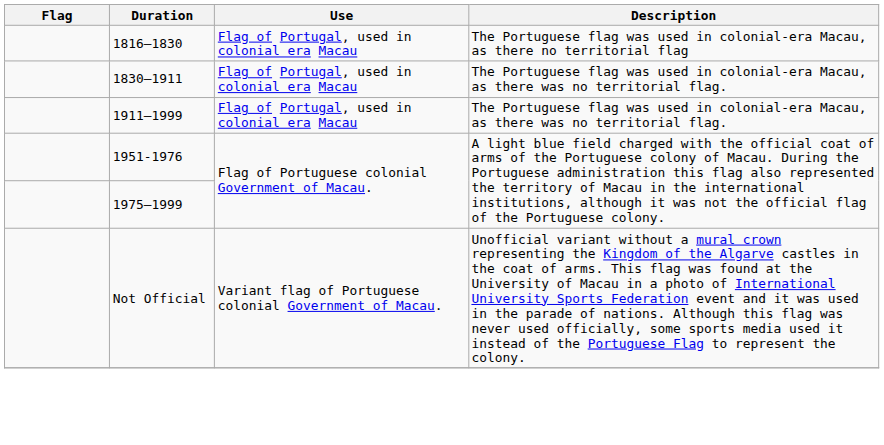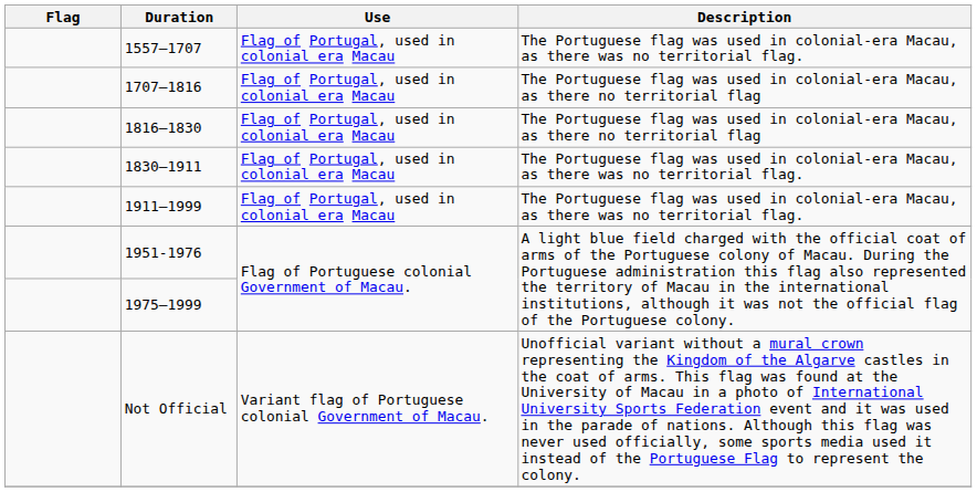 <table class="wikitable" width="100%">
 <tr>
 <th width="100px">Flag</th>
 <th width="100px">Duration</th>
 <th width="250px">Use</th>
 <th style="min-width:250px">Description</th>
+</tr>
+<tr>
+<td></td>
+<td>1557–1707</td>
+<td><a href='#'>Flag of</a> <a href='#'>Portugal</a>, used in <a href='#'>colonial era</a> <a href='#'>Macau</a></td>
+<td>The Portuguese flag was used in colonial-era Macau, as there was no territorial flag.</td>
+</tr>
+<tr>
+<td></td>
+<td>1707–1816</td>
+<td><a href='#'>Flag of</a> <a href='#'>Portugal</a>, used in <a href='#'>colonial era</a> <a href='#'>Macau</a></td>
+<td>The Portuguese flag was used in colonial-era Macau, as there no territorial flag</td>
 </tr>
 <tr>
 <td></td>
 <td>1816–1830</td>
 <td><a href='#'>Flag of</a> <a href='#'>Portugal</a>, used in <a href='#'>colonial era</a> <a href='#'>Macau</a></td>
 <td>The Portuguese flag was used in colonial-era Macau, as there no territorial flag</td>
 </tr>
 <tr>
 <td></td>
 <td>1830–1911</td>
 <td><a href='#'>Flag of</a> <a href='#'>Portugal</a>, used in <a href='#'>colonial era</a> <a href='#'>Macau</a></td>
 <td>The Portuguese flag was used in colonial-era Macau, as there was no territorial flag.</td>
 </tr>
 <tr>
 <td></td>
 <td>1911–1999</td>
 <td><a href='#'>Flag of</a> <a href='#'>Portugal</a>, used in <a href='#'>colonial era</a> <a href='#'>Macau</a></td>
 <td>The Portuguese flag was used in colonial-era Macau, as there was no territorial flag.</td>
 </tr>
 <tr>
 <td></td>
 <td>1951-1976</td>
 <td rowspan="2">Flag of Portuguese colonial <a href='#'>Government of Macau</a>.</td>
 <td rowspan="2">A light blue field charged with the official coat of arms of the Portuguese colony of Macau. During the Portuguese administration this flag also represented the territory of Macau in the international institutions, although it was not the official flag of the Portuguese colony.</td>
 </tr>
 <tr>
 <td></td>
 <td>1975–1999</td>
 </tr>
 <tr>
 <td></td>
 <td>Not Official</td>
 <td>Variant flag of Portuguese colonial <a href='#'>Government of Macau</a>.</td>
 <td>Unofficial variant without a <a href='#'>mural crown</a> representing the <a href='#'>Kingdom of the Algarve</a> castles in the coat of arms. This flag was found at the University of Macau in a photo of <a href='#'>International University Sports Federation</a> event  and it was used in the parade of nations. Although this flag was never used officially, some sports media used it instead of the <a href='#'>Portuguese Flag</a> to represent the colony.</td>
 </tr>
 <tr>
 </tr>
 </table>
